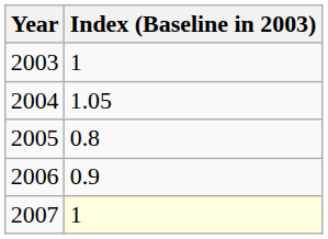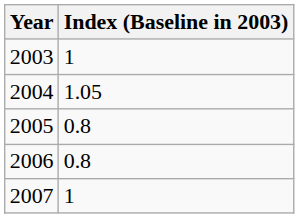 <table class="wikitable">
 <tr>
 <th>Year</th>
 <th>Index (Baseline in 2003)</th>
 </tr>
 <tr>
 <td>2003</td>
 <td>1</td>
 </tr>
 <tr>
 <td>2004</td>
 <td>1.05</td>
 </tr>
 <tr>
 <td>2005</td>
 <td>0.8</td>
 </tr>
 <tr>
 <td>2006</td>
-<td>0.9</td>
+<td>0.8</td>
 </tr>
 <tr>
 <td>2007</td>
-<td style="background: lightyellow;">1</td>
+<td>1</td>
 </tr>
 </table>
